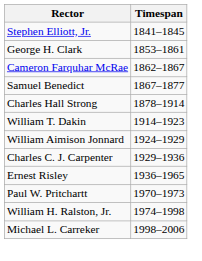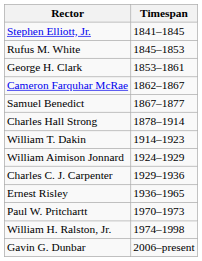 <table class="wikitable">
 <tr>
 <th>Rector</th>
 <th>Timespan</th>
 </tr>
 <tr>
 <td><a href='#'>Stephen Elliott, Jr.</a></td>
 <td>1841–1845</td>
+</tr>
+<tr>
+<td>Rufus M. White</td>
+<td>1845–1853</td>
 </tr>
 <tr>
 <td>George H. Clark</td>
 <td>1853–1861</td>
 </tr>
 <tr>
 <td><a href='#'>Cameron Farquhar McRae</a></td>
 <td>1862–1867</td>
 </tr>
 <tr>
 <td>Samuel Benedict</td>
 <td>1867–1877</td>
 </tr>
 <tr>
 <td>Charles Hall Strong</td>
 <td>1878–1914</td>
 </tr>
 <tr>
 <td>William T. Dakin</td>
 <td>1914–1923</td>
 </tr>
 <tr>
 <td>William Aimison Jonnard</td>
 <td>1924–1929</td>
 </tr>
 <tr>
 <td>Charles C. J. Carpenter</td>
 <td>1929–1936</td>
 </tr>
 <tr>
 <td>Ernest Risley</td>
 <td>1936–1965</td>
 </tr>
 <tr>
 <td>Paul W. Pritchartt</td>
 <td>1970–1973</td>
 </tr>
 <tr>
 <td>William H. Ralston, Jr.</td>
 <td>1974–1998</td>
 </tr>
 <tr>
-<td>Michael L. Carreker</td>
-<td>1998–2006</td>
+<td>Gavin G. Dunbar</td>
+<td>2006–present</td>
 </tr>
 </table>
